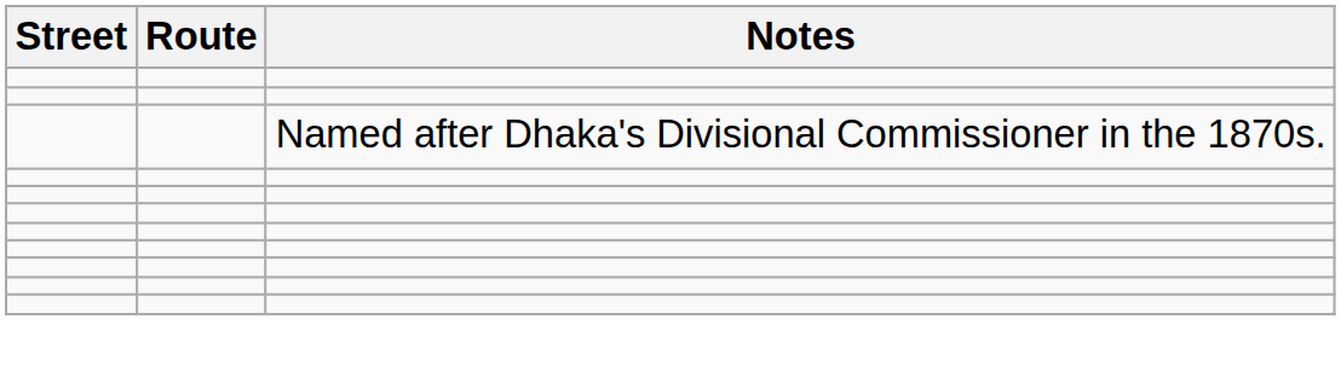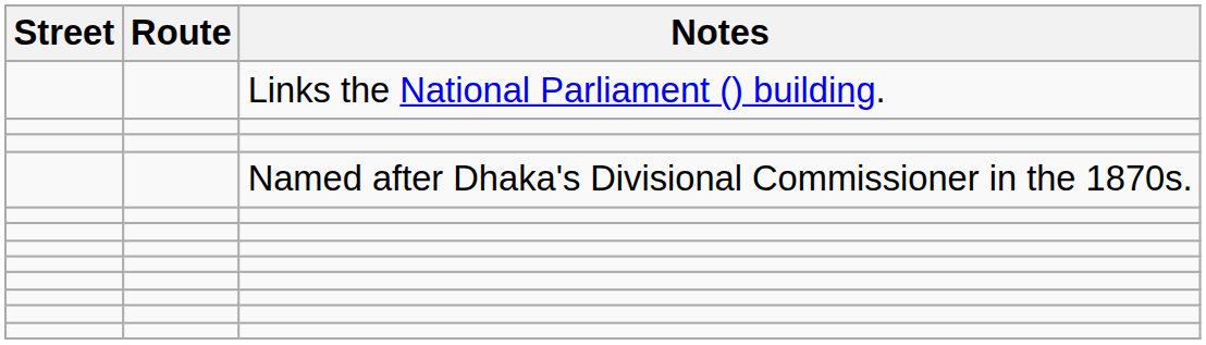 <table class="wikitable">
 <tr>
 <th>Street</th>
 <th>Route</th>
 <th>Notes</th>
+</tr>
+<tr>
+<td></td>
+<td></td>
+<td>Links the <a href='#'>National Parliament () building</a>.</td>
 </tr>
 <tr>
 <td></td>
 <td></td>
 <td></td>
 </tr>
 <tr>
 <td></td>
 <td></td>
 <td></td>
 </tr>
 <tr>
 <td></td>
 <td></td>
 <td>Named after Dhaka's Divisional Commissioner in the 1870s.</td>
 </tr>
 <tr>
 <td></td>
 <td></td>
 <td></td>
 </tr>
 <tr>
 <td></td>
 <td></td>
 <td></td>
 </tr>
 <tr>
 <td></td>
 <td></td>
 <td></td>
 </tr>
 <tr>
 <td></td>
 <td></td>
 <td></td>
 </tr>
 <tr>
 <td></td>
 <td></td>
 <td></td>
 </tr>
 <tr>
 <td></td>
 <td></td>
 <td></td>
 </tr>
 <tr>
 <td></td>
 <td></td>
 <td></td>
 </tr>
 <tr>
 <td></td>
 <td></td>
 <td></td>
 </tr>
 </table>
